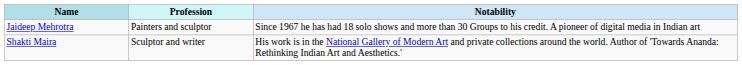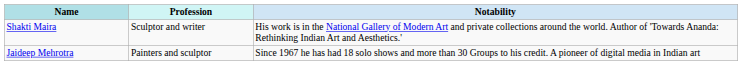 <table class="wikitable">
 <tr>
 <th style="background:#b0e0e6" width="200">Name</th>
 <th style="background:#d0f5f5" width="200">Profession</th>
 <th style="background:#d0e5f5" width="800">Notability</th>
 </tr>
 <tr valign="top">
+<td><a href='#'>Shakti Maira</a></td>
+<td>Sculptor and writer</td>
+<td width="700px">His work is in the <a href='#'>National Gallery of Modern Art</a> and private collections around the world. Author of 'Towards Ananda: Rethinking Indian Art and Aesthetics.' </td>
+</tr>
+<tr valign="top">
 <td><a href='#'>Jaideep Mehrotra</a></td>
 <td>Painters and sculptor</td>
 <td width="700px">Since 1967 he has had 18 solo shows and more than 30 Groups to his credit. A pioneer of digital media in Indian art </td>
 </tr>
-<tr valign="top">
-<td><a href='#'>Shakti Maira</a></td>
-<td>Sculptor and writer</td>
-<td width="700px">His work is in the <a href='#'>National Gallery of Modern Art</a> and private collections around the world. Author of 'Towards Ananda: Rethinking Indian Art and Aesthetics.' </td>
-</tr>
 </table>
